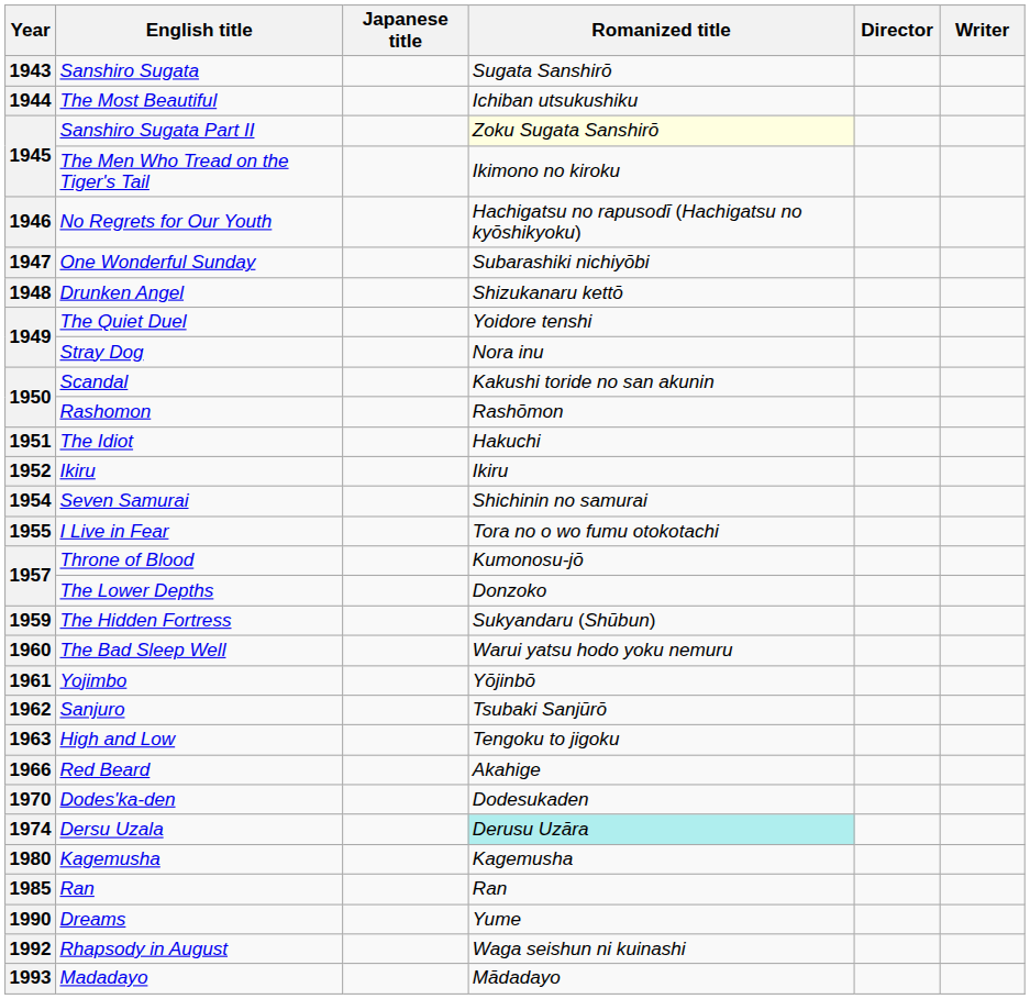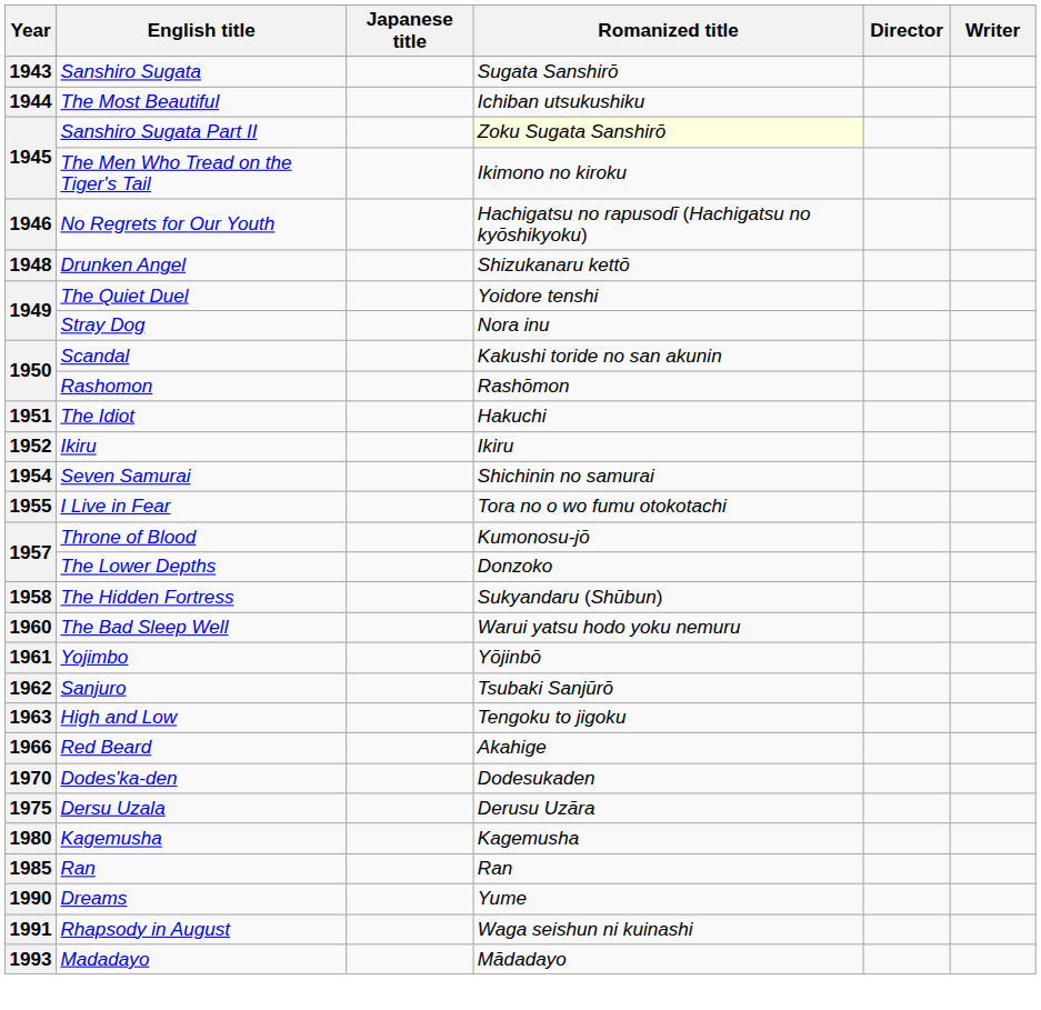 <table class="wikitable sortable plainrowheaders" |>
 <tr>
 <th scope="col">Year</th>
 <th scope="col">English title</th>
 <th scope="col">Japanese title</th>
 <th scope="col">Romanized title</th>
 <th scope="col" style="width:65px;">Director</th>
 <th scope="col" style="width:65px;">Writer<br></th>
 </tr>
 <tr>
 <th scope="row" align="center">1943</th>
 <td><em><a href='#'>Sanshiro Sugata</a></em></td>
 <td></td>
 <td><em>Sugata Sanshirō</em></td>
 <td></td>
 <td></td>
 </tr>
 <tr>
 <th scope="row" align="center">1944</th>
 <td><em><a href='#'>The Most Beautiful</a></em></td>
 <td></td>
 <td><em>Ichiban utsukushiku</em></td>
 <td></td>
 <td></td>
 </tr>
 <tr>
 <th rowspan=2 scope="row" align="center">1945</th>
 <td><em><a href='#'>Sanshiro Sugata Part II</a></em></td>
 <td></td>
 <td style="background: lightyellow;"><em>Zoku Sugata Sanshirō</em></td>
 <td></td>
 <td></td>
 </tr>
 <tr>
 <td><em><a href='#'>The Men Who Tread on the Tiger's Tail</a></em></td>
 <td></td>
 <td><em>Ikimono no kiroku</em></td>
 <td></td>
 <td></td>
 </tr>
 <tr>
 <th scope="row" align="center">1946</th>
 <td><em><a href='#'>No Regrets for Our Youth</a></em></td>
 <td></td>
 <td><em>Hachigatsu no rapusodī</em> (<em>Hachigatsu no kyōshikyoku</em>)</td>
-<td></td>
-<td></td>
-</tr>
-<tr>
-<th scope="row" align="center">1947</th>
-<td><em><a href='#'>One Wonderful Sunday</a></em></td>
-<td></td>
-<td><em>Subarashiki nichiyōbi</em></td>
 <td></td>
 <td></td>
 </tr>
 <tr>
 <th scope="row" align="center">1948</th>
 <td><em><a href='#'>Drunken Angel</a></em></td>
 <td></td>
 <td><em>Shizukanaru kettō</em></td>
 <td></td>
 <td></td>
 </tr>
 <tr>
 <th rowspan=2 scope="row" align="center">1949</th>
 <td><em><a href='#'>The Quiet Duel</a></em></td>
 <td></td>
 <td><em>Yoidore tenshi</em></td>
 <td></td>
 <td></td>
 </tr>
 <tr>
 <td><em><a href='#'>Stray Dog</a></em></td>
 <td></td>
 <td><em>Nora inu</em></td>
 <td></td>
 <td></td>
 </tr>
 <tr>
 <th rowspan=2 scope="row" align="center">1950</th>
 <td><em><a href='#'>Scandal</a></em></td>
 <td></td>
 <td><em>Kakushi toride no san akunin</em></td>
 <td></td>
 <td></td>
 </tr>
 <tr>
 <td><em><a href='#'>Rashomon</a></em></td>
 <td></td>
 <td><em>Rashōmon</em></td>
 <td></td>
 <td></td>
 </tr>
 <tr>
 <th scope="row" align="center">1951</th>
 <td><em><a href='#'>The Idiot</a></em></td>
 <td></td>
 <td><em>Hakuchi</em></td>
 <td></td>
 <td></td>
 </tr>
 <tr>
 <th scope="row" align="center">1952</th>
 <td><em><a href='#'>Ikiru</a></em></td>
 <td></td>
 <td><em>Ikiru</em></td>
 <td></td>
 <td></td>
 </tr>
 <tr>
 <th scope="row" align="center">1954</th>
 <td><em><a href='#'>Seven Samurai</a></em></td>
 <td></td>
 <td><em>Shichinin no samurai</em></td>
 <td></td>
 <td></td>
 </tr>
 <tr>
 <th scope="row" align="center">1955</th>
 <td><em><a href='#'>I Live in Fear</a></em></td>
 <td></td>
 <td><em>Tora no o wo fumu otokotachi</em></td>
 <td></td>
 <td></td>
 </tr>
 <tr>
 <th rowspan=2 scope="row" align="center">1957</th>
 <td><em><a href='#'>Throne of Blood</a></em></td>
 <td></td>
 <td><em>Kumonosu-jō</em></td>
 <td></td>
 <td></td>
 </tr>
 <tr>
 <td><em><a href='#'>The Lower Depths</a></em></td>
 <td></td>
 <td><em>Donzoko</em></td>
 <td></td>
 <td></td>
 </tr>
 <tr>
-<th scope="row" align="center">1959</th>
+<th scope="row" align="center">1958</th>
 <td><em><a href='#'>The Hidden Fortress</a></em></td>
 <td></td>
 <td><em>Sukyandaru</em> (<em>Shūbun</em>)</td>
 <td></td>
 <td></td>
 </tr>
 <tr>
 <th scope="row" align="center">1960</th>
 <td><em><a href='#'>The Bad Sleep Well</a></em></td>
 <td></td>
 <td><em>Warui yatsu hodo yoku nemuru</em></td>
 <td></td>
 <td></td>
 </tr>
 <tr>
 <th scope="row" align="center">1961</th>
 <td><em><a href='#'>Yojimbo</a></em></td>
 <td></td>
 <td><em>Yōjinbō</em></td>
 <td></td>
 <td></td>
 </tr>
 <tr>
 <th scope="row" align="center">1962</th>
 <td><em><a href='#'>Sanjuro</a></em></td>
 <td></td>
 <td><em>Tsubaki Sanjūrō</em></td>
 <td></td>
 <td></td>
 </tr>
 <tr>
 <th scope="row" align="center">1963</th>
 <td><em><a href='#'>High and Low</a></em></td>
 <td></td>
 <td><em>Tengoku to jigoku</em></td>
 <td></td>
 <td></td>
 </tr>
 <tr>
 <th scope="row" align="center">1966</th>
 <td><em><a href='#'>Red Beard</a></em></td>
 <td></td>
 <td><em>Akahige</em></td>
 <td></td>
 <td></td>
 </tr>
 <tr>
 <th scope="row" align="center">1970</th>
 <td><em><a href='#'>Dodes'ka-den</a></em></td>
 <td></td>
 <td><em>Dodesukaden</em></td>
 <td></td>
 <td></td>
 </tr>
 <tr>
-<th scope="row" align="center">1974</th>
+<th scope="row" align="center">1975</th>
 <td><em><a href='#'>Dersu Uzala</a></em></td>
 <td></td>
-<td style="background: paleturquoise;"><em>Derusu Uzāra</em></td>
+<td><em>Derusu Uzāra</em></td>
 <td></td>
 <td></td>
 </tr>
 <tr>
 <th scope="row" align="center">1980</th>
 <td><em><a href='#'>Kagemusha</a></em></td>
 <td></td>
 <td><em>Kagemusha</em></td>
 <td></td>
 <td></td>
 </tr>
 <tr>
 <th scope="row" align="center">1985</th>
 <td><em><a href='#'>Ran</a></em></td>
 <td></td>
 <td><em>Ran</em></td>
 <td></td>
 <td></td>
 </tr>
 <tr>
 <th scope="row" align="center">1990</th>
 <td><em><a href='#'>Dreams</a></em></td>
 <td></td>
 <td><em>Yume</em></td>
 <td></td>
 <td></td>
 </tr>
 <tr>
-<th scope="row" align="center">1992</th>
+<th scope="row" align="center">1991</th>
 <td><em><a href='#'>Rhapsody in August</a></em></td>
 <td></td>
 <td><em>Waga seishun ni kuinashi</em></td>
 <td></td>
 <td></td>
 </tr>
 <tr>
 <th scope="row" align="center">1993</th>
 <td><em><a href='#'>Madadayo</a></em></td>
 <td></td>
 <td><em>Mādadayo</em></td>
 <td></td>
 <td></td>
 </tr>
 </table>
